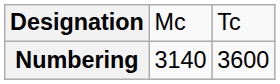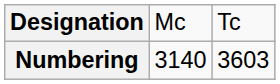 <table class="wikitable">
 <tr>
 <th>Designation</th>
 <td>Mc</td>
 <td>Tc</td>
 </tr>
 <tr>
 <th>Numbering</th>
 <td>3140</td>
-<td>3600</td>
+<td>3603</td>
 </tr>
 </table>
